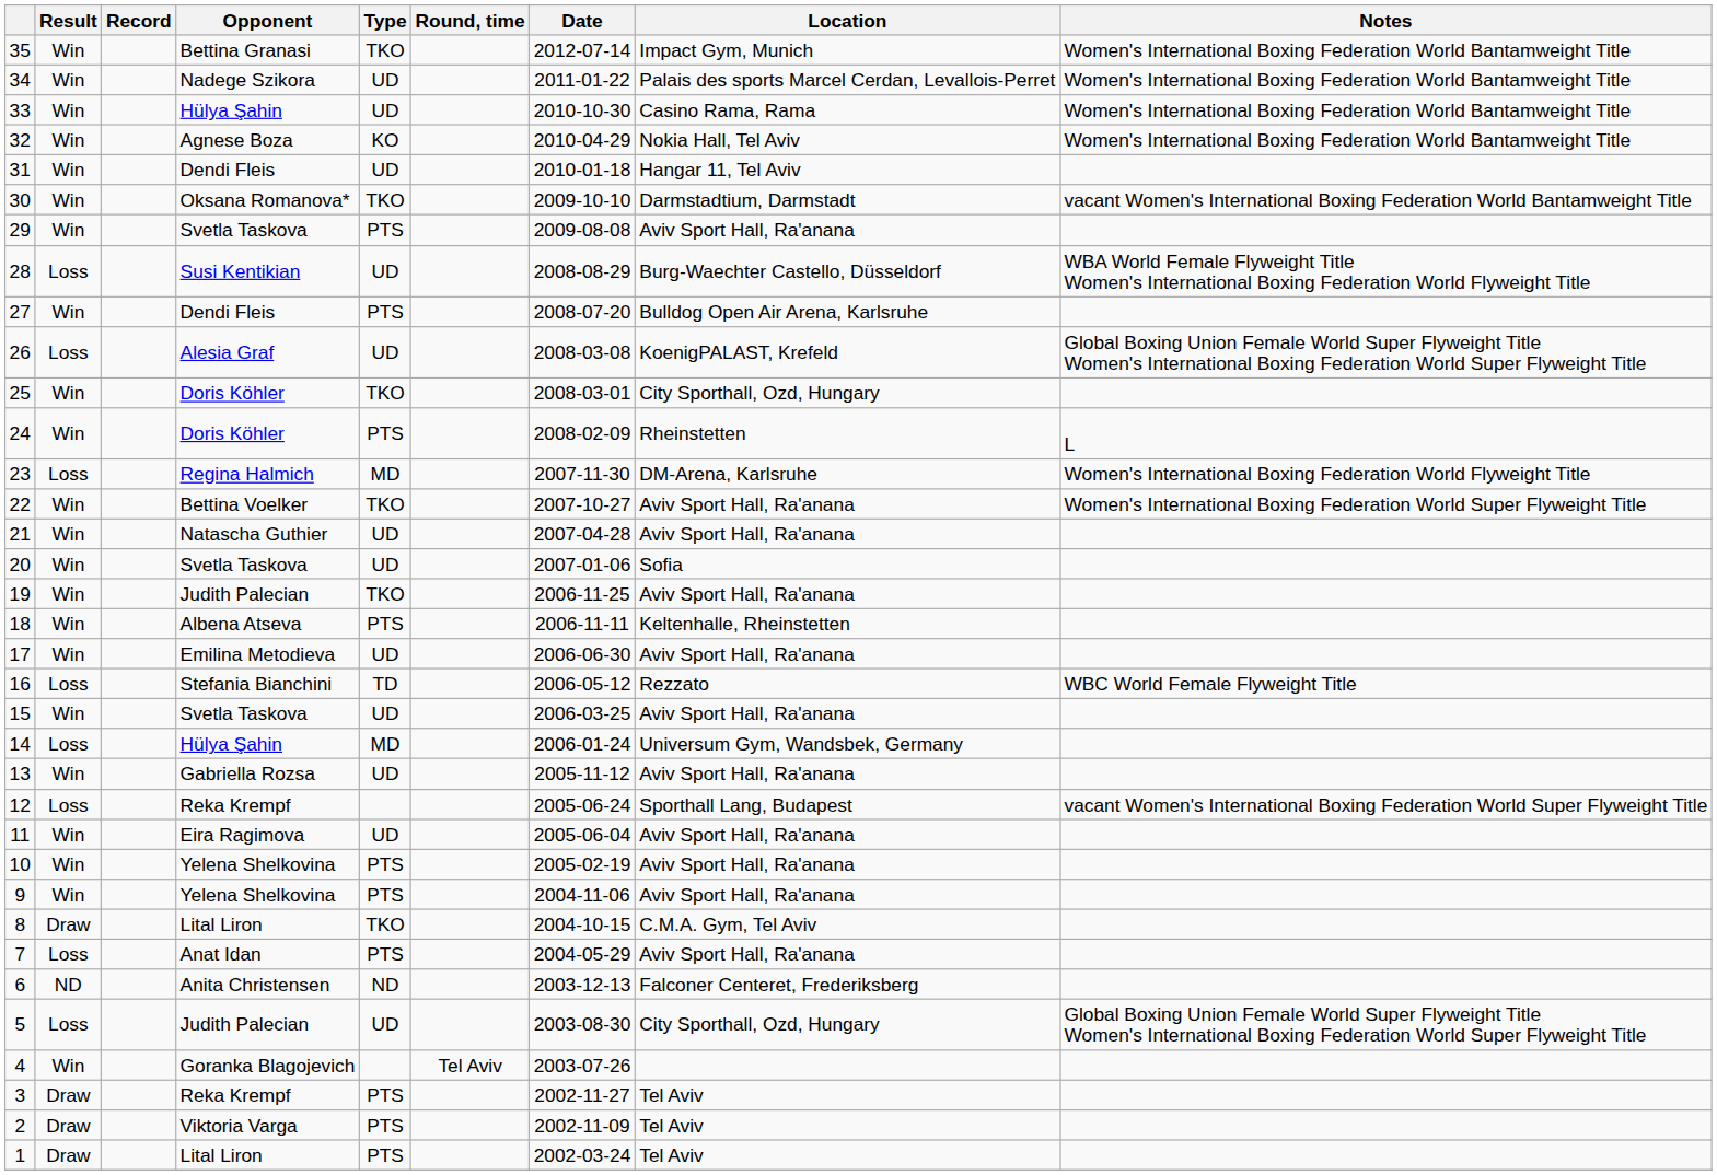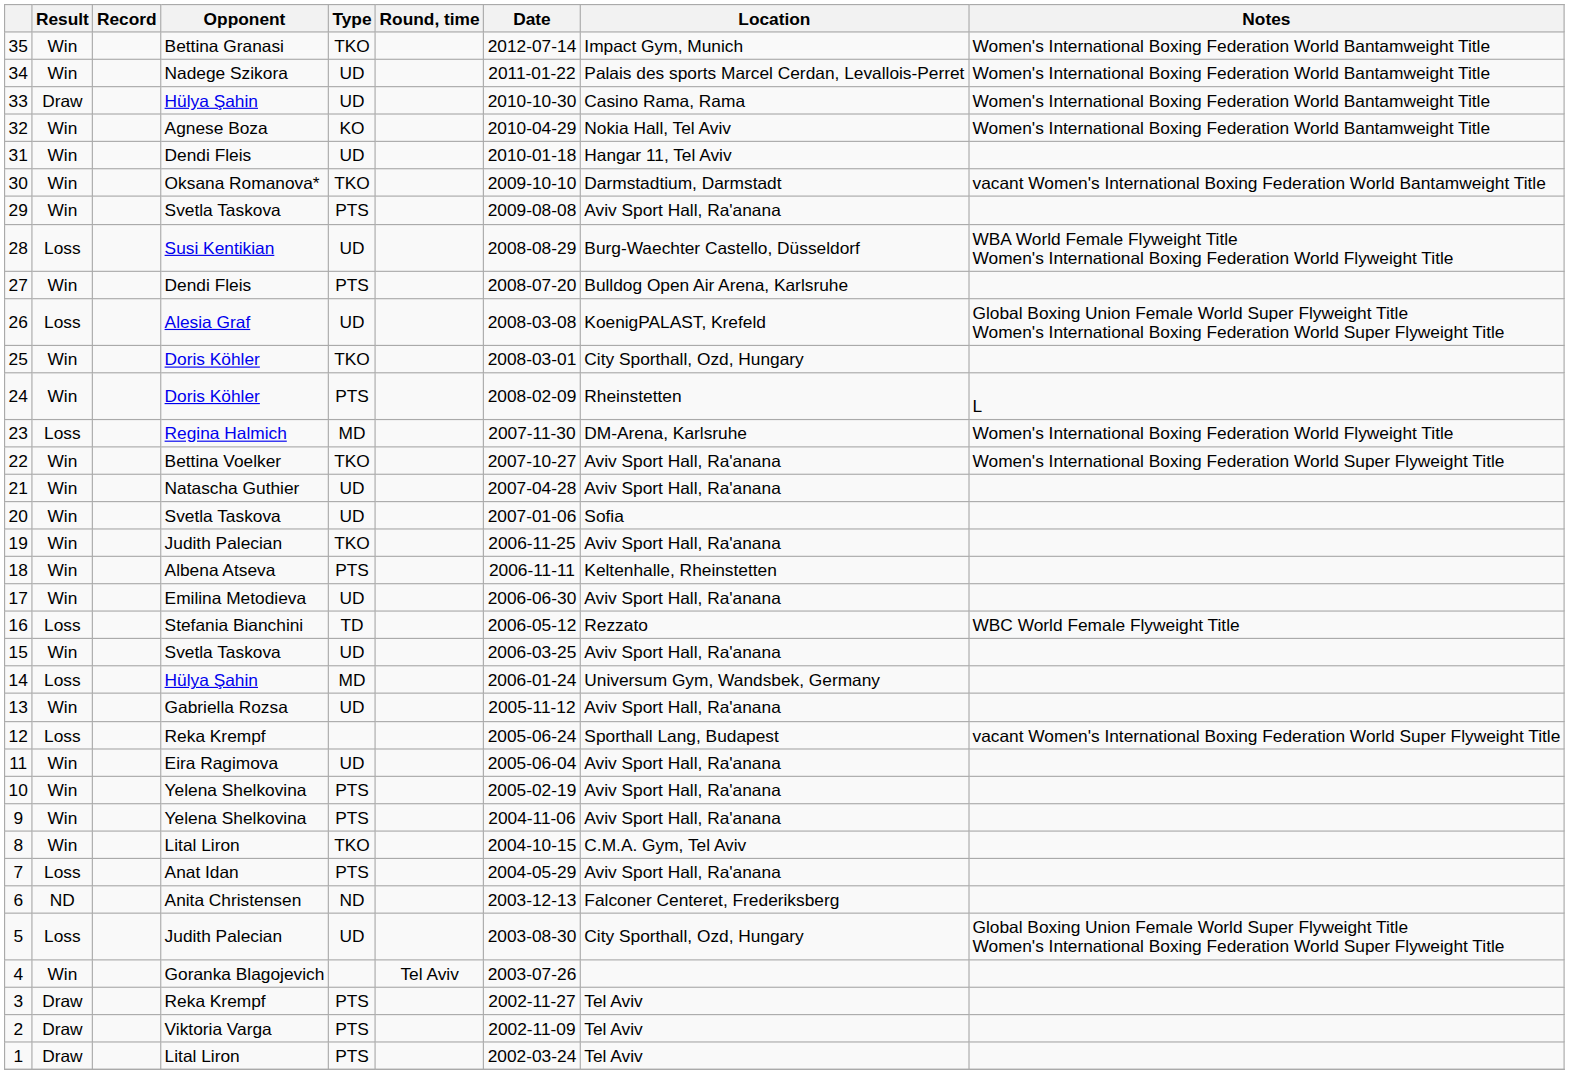 <table class="wikitable" style="text-align:center; font-size:95%">
 <tr>
 <th></th>
 <th>Result</th>
 <th>Record</th>
 <th>Opponent</th>
 <th>Type</th>
 <th>Round, time</th>
 <th>Date</th>
 <th>Location</th>
 <th>Notes</th>
 </tr>
 <tr>
 <td>35</td>
 <td>Win</td>
 <td></td>
 <td style="text-align:left;">Bettina Granasi</td>
 <td>TKO</td>
 <td></td>
 <td>2012-07-14</td>
 <td style="text-align:left;">Impact Gym, Munich</td>
 <td style="text-align:left;">Women's International Boxing Federation World Bantamweight Title</td>
 </tr>
 <tr>
 <td>34</td>
 <td>Win</td>
 <td></td>
 <td style="text-align:left;">Nadege Szikora</td>
 <td>UD</td>
 <td></td>
 <td>2011-01-22</td>
 <td style="text-align:left;">Palais des sports Marcel Cerdan, Levallois-Perret</td>
 <td style="text-align:left;">Women's International Boxing Federation World Bantamweight Title</td>
 </tr>
 <tr>
 <td>33</td>
-<td>Win</td>
+<td>Draw</td>
 <td></td>
 <td style="text-align:left;"><a href='#'>Hülya Şahin</a></td>
 <td>UD</td>
 <td></td>
 <td>2010-10-30</td>
 <td style="text-align:left;">Casino Rama, Rama</td>
 <td style="text-align:left;">Women's International Boxing Federation World Bantamweight Title</td>
 </tr>
 <tr>
 <td>32</td>
 <td>Win</td>
 <td></td>
 <td style="text-align:left;">Agnese Boza</td>
 <td>KO</td>
 <td></td>
 <td>2010-04-29</td>
 <td style="text-align:left;">Nokia Hall, Tel Aviv</td>
 <td style="text-align:left;">Women's International Boxing Federation World Bantamweight Title</td>
 </tr>
 <tr>
 <td>31</td>
 <td>Win</td>
 <td></td>
 <td style="text-align:left;">Dendi Fleis</td>
 <td>UD</td>
 <td></td>
 <td>2010-01-18</td>
 <td style="text-align:left;">Hangar 11, Tel Aviv</td>
 <td style="text-align:left;"></td>
 </tr>
 <tr>
 <td>30</td>
 <td>Win</td>
 <td></td>
 <td style="text-align:left;">Oksana Romanova*</td>
 <td>TKO</td>
 <td></td>
 <td>2009-10-10</td>
 <td style="text-align:left;">Darmstadtium, Darmstadt</td>
 <td style="text-align:left;">vacant Women's International Boxing Federation World Bantamweight Title</td>
 </tr>
 <tr>
 <td>29</td>
 <td>Win</td>
 <td></td>
 <td style="text-align:left;">Svetla Taskova</td>
 <td>PTS</td>
 <td></td>
 <td>2009-08-08</td>
 <td style="text-align:left;">Aviv Sport Hall, Ra'anana</td>
 <td style="text-align:left;"></td>
 </tr>
 <tr>
 <td>28</td>
 <td>Loss</td>
 <td></td>
 <td style="text-align:left;"><a href='#'>Susi Kentikian</a></td>
 <td>UD</td>
 <td></td>
 <td>2008-08-29</td>
 <td style="text-align:left;">Burg-Waechter Castello, Düsseldorf</td>
 <td style="text-align:left;">WBA World Female Flyweight Title<br>Women's International Boxing Federation World Flyweight Title</td>
 </tr>
 <tr>
 <td>27</td>
 <td>Win</td>
 <td></td>
 <td style="text-align:left;">Dendi Fleis</td>
 <td>PTS</td>
 <td></td>
 <td>2008-07-20</td>
 <td style="text-align:left;">Bulldog Open Air Arena, Karlsruhe</td>
 <td style="text-align:left;"></td>
 </tr>
 <tr>
 <td>26</td>
 <td>Loss</td>
 <td></td>
 <td style="text-align:left;"><a href='#'>Alesia Graf</a></td>
 <td>UD</td>
 <td></td>
 <td>2008-03-08</td>
 <td style="text-align:left;">KoenigPALAST, Krefeld</td>
 <td style="text-align:left;">Global Boxing Union Female World Super Flyweight Title<br>Women's International Boxing Federation World Super Flyweight Title</td>
 </tr>
 <tr>
 <td>25</td>
 <td>Win</td>
 <td></td>
 <td style="text-align:left;"><a href='#'>Doris Köhler</a></td>
 <td>TKO</td>
 <td></td>
 <td>2008-03-01</td>
 <td style="text-align:left;">City Sporthall, Ozd, Hungary</td>
 <td style="text-align:left;"></td>
 </tr>
 <tr>
 <td>24</td>
 <td>Win</td>
 <td></td>
 <td style="text-align:left;"><a href='#'>Doris Köhler</a></td>
 <td>PTS</td>
 <td></td>
 <td>2008-02-09</td>
 <td style="text-align:left;">Rheinstetten</td>
 <td style="text-align:left;"><br>L</td>
 </tr>
 <tr>
 <td>23</td>
 <td>Loss</td>
 <td></td>
 <td style="text-align:left;"><a href='#'>Regina Halmich</a></td>
 <td>MD</td>
 <td></td>
 <td>2007-11-30</td>
 <td style="text-align:left;">DM-Arena, Karlsruhe</td>
 <td style="text-align:left;">Women's International Boxing Federation World Flyweight Title</td>
 </tr>
 <tr>
 <td>22</td>
 <td>Win</td>
 <td></td>
 <td style="text-align:left;">Bettina Voelker</td>
 <td>TKO</td>
 <td></td>
 <td>2007-10-27</td>
 <td style="text-align:left;">Aviv Sport Hall, Ra'anana</td>
 <td style="text-align:left;">Women's International Boxing Federation World Super Flyweight Title</td>
 </tr>
 <tr>
 <td>21</td>
 <td>Win</td>
 <td></td>
 <td style="text-align:left;">Natascha Guthier</td>
 <td>UD</td>
 <td></td>
 <td>2007-04-28</td>
 <td style="text-align:left;">Aviv Sport Hall, Ra'anana</td>
 <td style="text-align:left;"></td>
 </tr>
 <tr>
 <td>20</td>
 <td>Win</td>
 <td></td>
 <td style="text-align:left;">Svetla Taskova</td>
 <td>UD</td>
 <td></td>
 <td>2007-01-06</td>
 <td style="text-align:left;">Sofia</td>
 <td style="text-align:left;"></td>
 </tr>
 <tr>
 <td>19</td>
 <td>Win</td>
 <td></td>
 <td style="text-align:left;">Judith Palecian</td>
 <td>TKO</td>
 <td></td>
 <td>2006-11-25</td>
 <td style="text-align:left;">Aviv Sport Hall, Ra'anana</td>
 <td style="text-align:left;"></td>
 </tr>
 <tr>
 <td>18</td>
 <td>Win</td>
 <td></td>
 <td style="text-align:left;">Albena Atseva</td>
 <td>PTS</td>
 <td></td>
 <td>2006-11-11</td>
 <td style="text-align:left;">Keltenhalle, Rheinstetten</td>
 <td style="text-align:left;"></td>
 </tr>
 <tr>
 <td>17</td>
 <td>Win</td>
 <td></td>
 <td style="text-align:left;">Emilina Metodieva</td>
 <td>UD</td>
 <td></td>
 <td>2006-06-30</td>
 <td style="text-align:left;">Aviv Sport Hall, Ra'anana</td>
 <td style="text-align:left;"></td>
 </tr>
 <tr>
 <td>16</td>
 <td>Loss</td>
 <td></td>
 <td style="text-align:left;">Stefania Bianchini</td>
 <td>TD</td>
 <td></td>
 <td>2006-05-12</td>
 <td style="text-align:left;">Rezzato</td>
 <td style="text-align:left;">WBC World Female Flyweight Title</td>
 </tr>
 <tr>
 <td>15</td>
 <td>Win</td>
 <td></td>
 <td style="text-align:left;">Svetla Taskova</td>
 <td>UD</td>
 <td></td>
 <td>2006-03-25</td>
 <td style="text-align:left;">Aviv Sport Hall, Ra'anana</td>
 <td style="text-align:left;"></td>
 </tr>
 <tr>
 <td>14</td>
 <td>Loss</td>
 <td></td>
 <td style="text-align:left;"><a href='#'>Hülya Şahin</a></td>
 <td>MD</td>
 <td></td>
 <td>2006-01-24</td>
 <td style="text-align:left;">Universum Gym, Wandsbek, Germany</td>
 <td style="text-align:left;"></td>
 </tr>
 <tr>
 <td>13</td>
 <td>Win</td>
 <td></td>
 <td style="text-align:left;">Gabriella Rozsa</td>
 <td>UD</td>
 <td></td>
 <td>2005-11-12</td>
 <td style="text-align:left;">Aviv Sport Hall, Ra'anana</td>
 <td style="text-align:left;"></td>
 </tr>
 <tr>
 <td>12</td>
 <td>Loss</td>
 <td></td>
 <td style="text-align:left;">Reka Krempf</td>
 <td></td>
 <td></td>
 <td>2005-06-24</td>
 <td style="text-align:left;">Sporthall Lang, Budapest</td>
 <td style="text-align:left;">vacant Women's International Boxing Federation World Super Flyweight Title</td>
 </tr>
 <tr>
 <td>11</td>
 <td>Win</td>
 <td></td>
 <td style="text-align:left;">Eira Ragimova</td>
 <td>UD</td>
 <td></td>
 <td>2005-06-04</td>
 <td style="text-align:left;">Aviv Sport Hall, Ra'anana</td>
 <td style="text-align:left;"></td>
 </tr>
 <tr>
 <td>10</td>
 <td>Win</td>
 <td></td>
 <td style="text-align:left;">Yelena Shelkovina</td>
 <td>PTS</td>
 <td></td>
 <td>2005-02-19</td>
 <td style="text-align:left;">Aviv Sport Hall, Ra'anana</td>
 <td style="text-align:left;"></td>
 </tr>
 <tr>
 <td>9</td>
 <td>Win</td>
 <td></td>
 <td style="text-align:left;">Yelena Shelkovina</td>
 <td>PTS</td>
 <td></td>
 <td>2004-11-06</td>
 <td style="text-align:left;">Aviv Sport Hall, Ra'anana</td>
 <td style="text-align:left;"></td>
 </tr>
 <tr>
 <td>8</td>
-<td>Draw</td>
+<td>Win</td>
 <td></td>
 <td style="text-align:left;">Lital Liron</td>
 <td>TKO</td>
 <td></td>
 <td>2004-10-15</td>
 <td style="text-align:left;">C.M.A. Gym, Tel Aviv</td>
 <td style="text-align:left;"></td>
 </tr>
 <tr>
 <td>7</td>
 <td>Loss</td>
 <td></td>
 <td style="text-align:left;">Anat Idan</td>
 <td>PTS</td>
 <td></td>
 <td>2004-05-29</td>
 <td style="text-align:left;">Aviv Sport Hall, Ra'anana</td>
 <td style="text-align:left;"></td>
 </tr>
 <tr>
 <td>6</td>
 <td>ND</td>
 <td></td>
 <td style="text-align:left;">Anita Christensen</td>
 <td>ND</td>
 <td></td>
 <td>2003-12-13</td>
 <td style="text-align:left;">Falconer Centeret, Frederiksberg</td>
 <td style="text-align:left;"></td>
 </tr>
 <tr>
 <td>5</td>
 <td>Loss</td>
 <td></td>
 <td style="text-align:left;">Judith Palecian</td>
 <td>UD</td>
 <td></td>
 <td>2003-08-30</td>
 <td style="text-align:left;">City Sporthall, Ozd, Hungary</td>
 <td style="text-align:left;">Global Boxing Union Female World Super Flyweight Title<br>Women's International Boxing Federation World Super Flyweight Title</td>
 </tr>
 <tr>
 <td>4</td>
 <td>Win</td>
 <td style="text-align:left;"></td>
 <td>Goranka Blagojevich</td>
 <td></td>
 <td>Tel Aviv</td>
 <td style="text-align:left;">2003-07-26</td>
 <td style="text-align:left;"></td>
 </tr>
 <tr>
 <td>3</td>
 <td>Draw</td>
 <td></td>
 <td style="text-align:left;">Reka Krempf</td>
 <td>PTS</td>
 <td></td>
 <td>2002-11-27</td>
 <td style="text-align:left;">Tel Aviv</td>
 <td style="text-align:left;"></td>
 </tr>
 <tr>
 <td>2</td>
 <td>Draw</td>
 <td></td>
 <td style="text-align:left;">Viktoria Varga</td>
 <td>PTS</td>
 <td></td>
 <td>2002-11-09</td>
 <td style="text-align:left;">Tel Aviv</td>
 <td style="text-align:left;"></td>
 </tr>
 <tr>
 <td>1</td>
 <td>Draw</td>
 <td></td>
 <td style="text-align:left;">Lital Liron</td>
 <td>PTS</td>
 <td></td>
 <td>2002-03-24</td>
 <td style="text-align:left;">Tel Aviv</td>
 <td style="text-align:left;"></td>
 </tr>
 <tr>
 </tr>
 </table>
